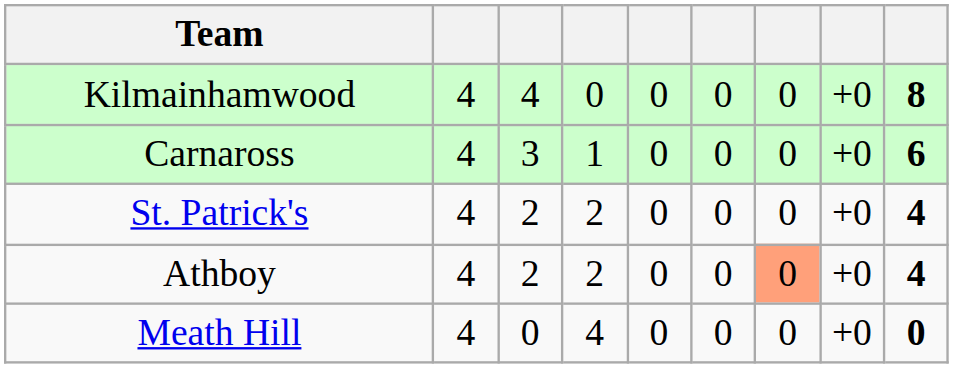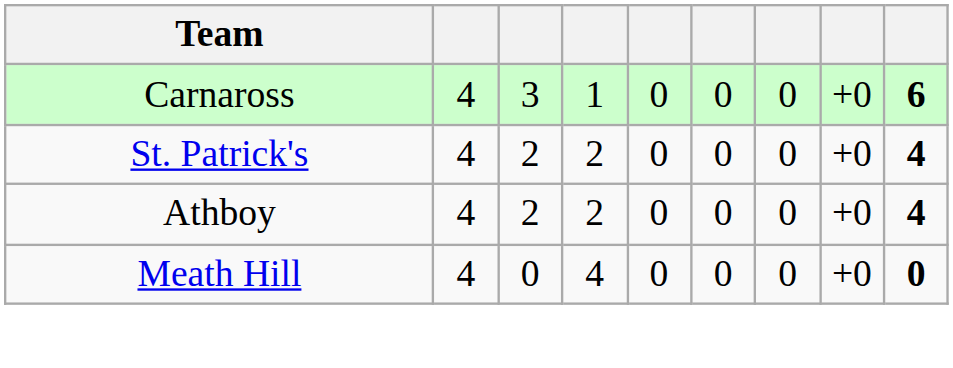 <table class="wikitable" style="text-align:center">
 <tr>
 <th width="175">Team</th>
 <th width="20"></th>
 <th width="20"></th>
 <th width="20"></th>
 <th width="20"></th>
 <th width="20"></th>
 <th width="20"></th>
 <th width="20"></th>
 <th width="20"></th>
-</tr>
-<tr style="background:#cfc;">
-<td>Kilmainhamwood</td>
-<td>4</td>
-<td>4</td>
-<td>0</td>
-<td>0</td>
-<td>0</td>
-<td>0</td>
-<td>+0</td>
-<td><strong>8</strong></td>
 </tr>
 <tr style="background:#cfc;">
 <td>Carnaross</td>
 <td>4</td>
 <td>3</td>
 <td>1</td>
 <td>0</td>
 <td>0</td>
 <td>0</td>
 <td>+0</td>
 <td><strong>6</strong></td>
 </tr>
 <tr>
 <td><a href='#'>St. Patrick's</a></td>
 <td>4</td>
 <td>2</td>
 <td>2</td>
 <td>0</td>
 <td>0</td>
 <td>0</td>
 <td>+0</td>
 <td><strong>4</strong></td>
 </tr>
 <tr>
 <td>Athboy</td>
 <td>4</td>
 <td>2</td>
 <td>2</td>
 <td>0</td>
 <td>0</td>
-<td style="background: lightsalmon;">0</td>
+<td>0</td>
 <td>+0</td>
 <td><strong>4</strong></td>
 </tr>
 <tr>
 <td><a href='#'>Meath Hill</a></td>
 <td>4</td>
 <td>0</td>
 <td>4</td>
 <td>0</td>
 <td>0</td>
 <td>0</td>
 <td>+0</td>
 <td><strong>0</strong></td>
 </tr>
 </table>
